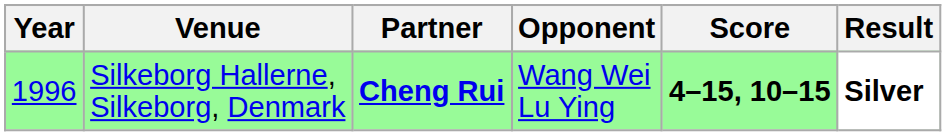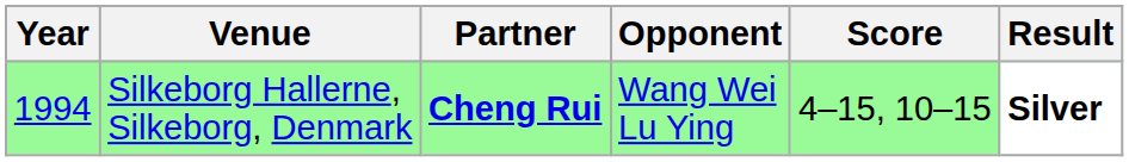 <table class="sortable wikitable" style="font-size: 90%;">
 <tr>
 <th>Year</th>
 <th>Venue</th>
 <th>Partner</th>
 <th>Opponent</th>
 <th>Score</th>
 <th>Result</th>
 </tr>
 <tr style="background:#98FB98">
-<td align="center"><a href='#'>1996</a></td>
+<td align="center"><a href='#'>1994</a></td>
 <td align="left"><a href='#'>Silkeborg Hallerne</a>,<br><a href='#'>Silkeborg</a>, <a href='#'>Denmark</a></td>
 <td align="left"><strong> <a href='#'>Cheng Rui</a></strong></td>
 <td align="left"> <a href='#'>Wang Wei</a> <br>  <a href='#'>Lu Ying</a></td>
-<td align="left"><strong>4–15, 10–15</strong></td>
+<td align="left">4–15, 10–15</td>
 <td style="text-align:left; background:white"> <strong>Silver</strong></td>
 </tr>
 </table>
